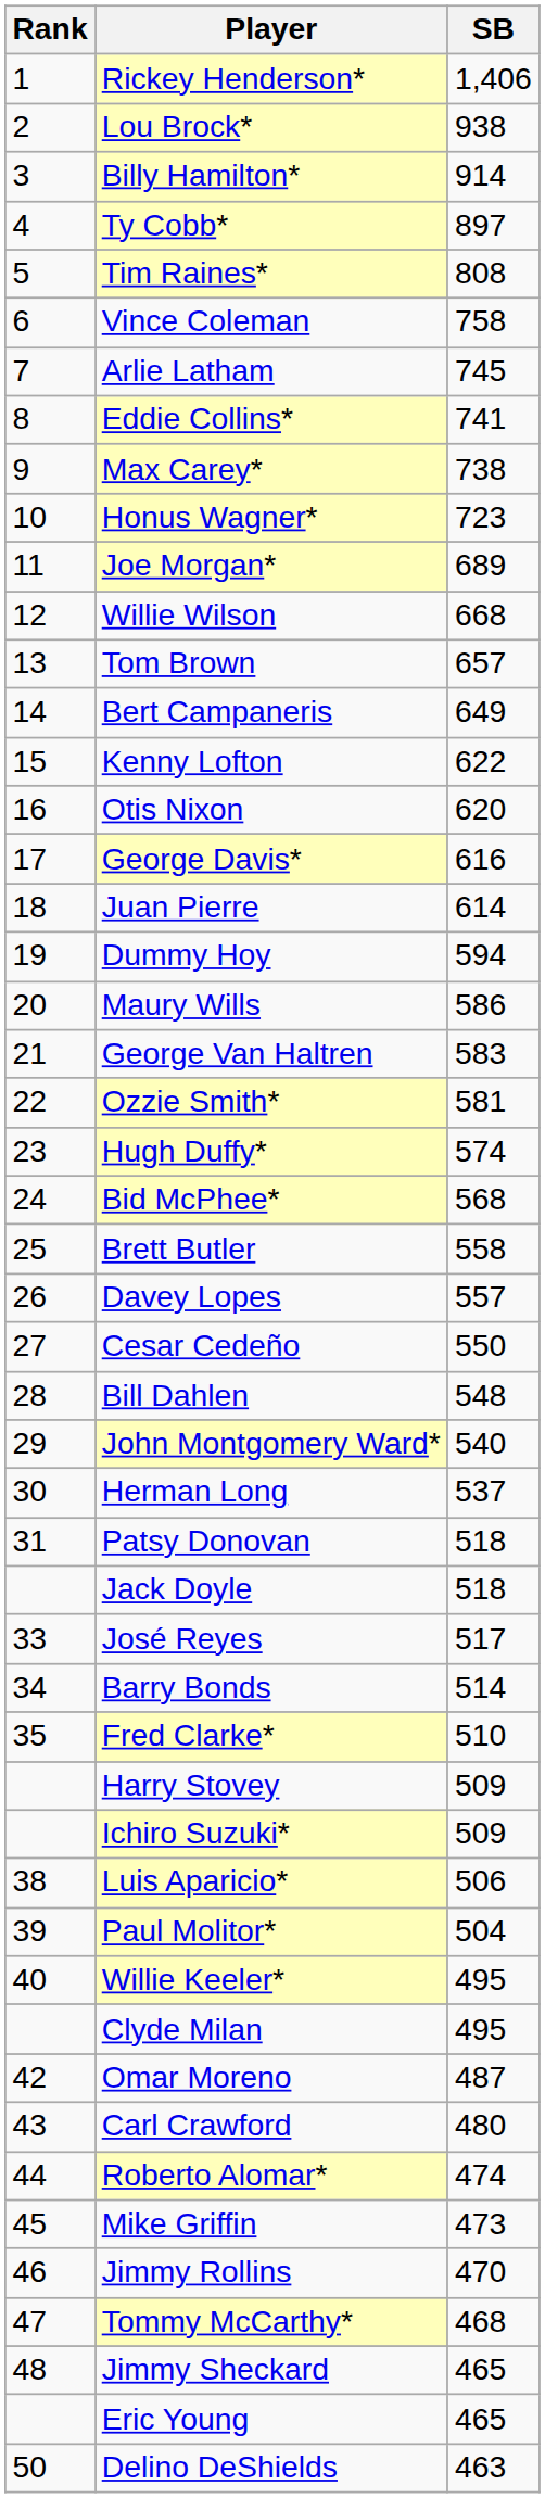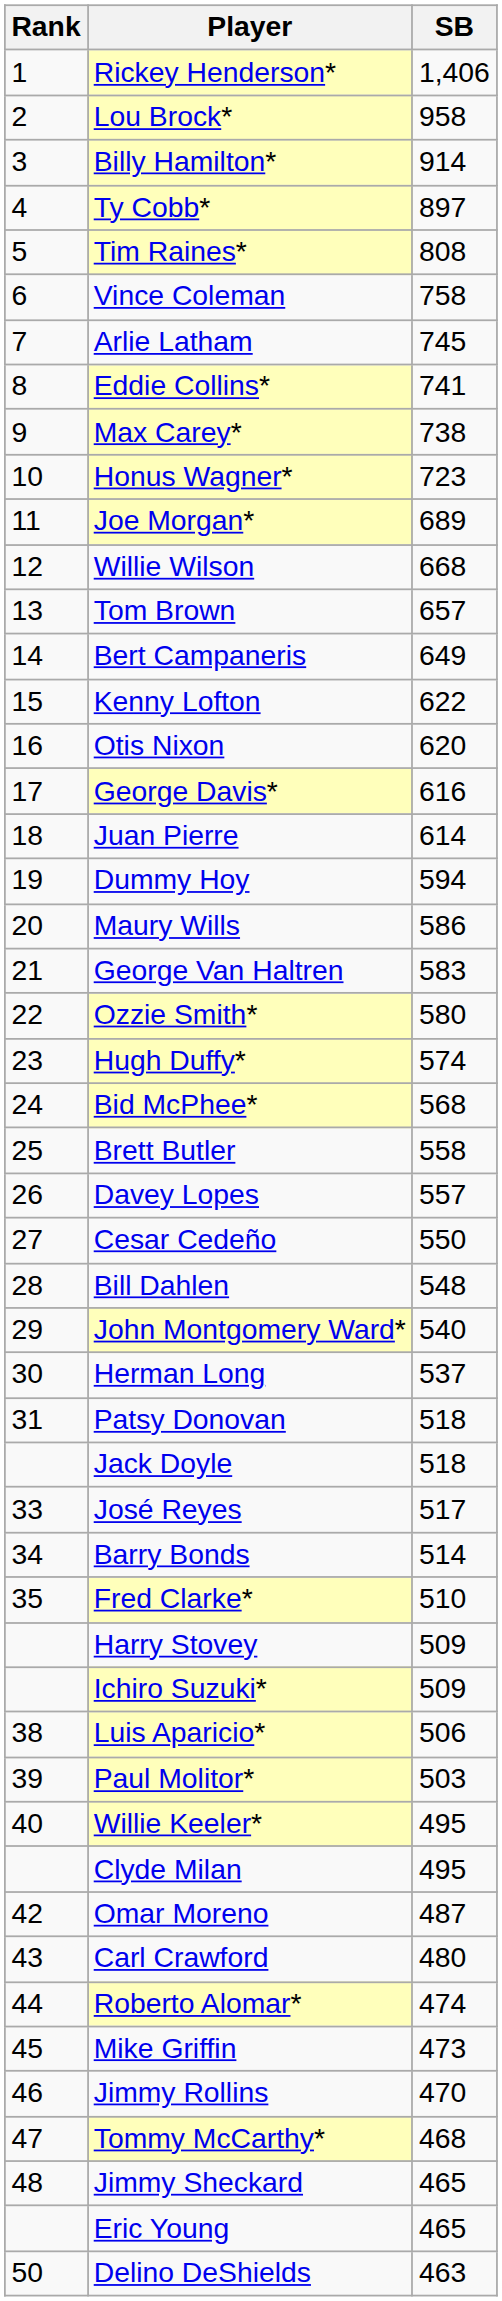 <table class="wikitable" style="float:left;">
 <tr style="white-space:nowrap;">
 <th>Rank</th>
 <th>Player</th>
 <th>SB</th>
 </tr>
 <tr>
 <td>1</td>
 <td style="background:#ffffbb;"><a href='#'>Rickey Henderson</a>*</td>
 <td>1,406</td>
 </tr>
 <tr>
 <td>2</td>
 <td style="background:#ffffbb;"><a href='#'>Lou Brock</a>*</td>
-<td>938</td>
+<td>958</td>
 </tr>
 <tr>
 <td>3</td>
 <td style="background:#ffffbb;"><a href='#'>Billy Hamilton</a>*</td>
 <td>914</td>
 </tr>
 <tr>
 <td>4</td>
 <td style="background:#ffffbb;"><a href='#'>Ty Cobb</a>*</td>
 <td>897</td>
 </tr>
 <tr>
 <td>5</td>
 <td style="background:#ffffbb;"><a href='#'>Tim Raines</a>*</td>
 <td>808</td>
 </tr>
 <tr>
 <td>6</td>
 <td><a href='#'>Vince Coleman</a></td>
 <td>758</td>
 </tr>
 <tr>
 <td>7</td>
 <td><a href='#'>Arlie Latham</a></td>
 <td>745</td>
 </tr>
 <tr>
 <td>8</td>
 <td style="background:#ffffbb;"><a href='#'>Eddie Collins</a>*</td>
 <td>741</td>
 </tr>
 <tr>
 <td>9</td>
 <td style="background:#ffffbb;"><a href='#'>Max Carey</a>*</td>
 <td>738</td>
 </tr>
 <tr>
 <td>10</td>
 <td style="background:#ffffbb;"><a href='#'>Honus Wagner</a>*</td>
 <td>723</td>
 </tr>
 <tr>
 <td>11</td>
 <td style="background:#ffffbb;"><a href='#'>Joe Morgan</a>*</td>
 <td>689</td>
 </tr>
 <tr>
 <td>12</td>
 <td><a href='#'>Willie Wilson</a></td>
 <td>668</td>
 </tr>
 <tr>
 <td>13</td>
 <td><a href='#'>Tom Brown</a></td>
 <td>657</td>
 </tr>
 <tr>
 <td>14</td>
 <td><a href='#'>Bert Campaneris</a></td>
 <td>649</td>
 </tr>
 <tr>
 <td>15</td>
 <td><a href='#'>Kenny Lofton</a></td>
 <td>622</td>
 </tr>
 <tr>
 <td>16</td>
 <td><a href='#'>Otis Nixon</a></td>
 <td>620</td>
 </tr>
 <tr>
 <td>17</td>
 <td style="background:#ffffbb;"><a href='#'>George Davis</a>*</td>
 <td>616</td>
 </tr>
 <tr>
 <td>18</td>
 <td><a href='#'>Juan Pierre</a></td>
 <td>614</td>
 </tr>
 <tr>
 <td>19</td>
 <td><a href='#'>Dummy Hoy</a></td>
 <td>594</td>
 </tr>
 <tr>
 <td>20</td>
 <td><a href='#'>Maury Wills</a></td>
 <td>586</td>
 </tr>
 <tr>
 <td>21</td>
 <td><a href='#'>George Van Haltren</a></td>
 <td>583</td>
 </tr>
 <tr>
 <td>22</td>
 <td style="background:#ffffbb;"><a href='#'>Ozzie Smith</a>*</td>
-<td>581</td>
+<td>580</td>
 </tr>
 <tr>
 <td>23</td>
 <td style="background:#ffffbb;"><a href='#'>Hugh Duffy</a>*</td>
 <td>574</td>
 </tr>
 <tr>
 <td>24</td>
 <td style="background:#ffffbb;"><a href='#'>Bid McPhee</a>*</td>
 <td>568</td>
 </tr>
 <tr>
 <td>25</td>
 <td><a href='#'>Brett Butler</a></td>
 <td>558</td>
 </tr>
 <tr>
 <td>26</td>
 <td><a href='#'>Davey Lopes</a></td>
 <td>557</td>
 </tr>
 <tr>
 <td>27</td>
 <td><a href='#'>Cesar Cedeño</a></td>
 <td>550</td>
 </tr>
 <tr>
 <td>28</td>
 <td><a href='#'>Bill Dahlen</a></td>
 <td>548</td>
 </tr>
 <tr>
 <td>29</td>
 <td style="background:#ffffbb;"><a href='#'>John Montgomery Ward</a>*</td>
 <td>540</td>
 </tr>
 <tr>
 <td>30</td>
 <td><a href='#'>Herman Long</a></td>
 <td>537</td>
 </tr>
 <tr>
 <td>31</td>
 <td><a href='#'>Patsy Donovan</a></td>
 <td>518</td>
 </tr>
 <tr>
 <td></td>
 <td><a href='#'>Jack Doyle</a></td>
 <td>518</td>
 </tr>
 <tr>
 <td>33</td>
 <td><a href='#'>José Reyes</a></td>
 <td>517</td>
 </tr>
 <tr>
 <td>34</td>
 <td><a href='#'>Barry Bonds</a></td>
 <td>514</td>
 </tr>
 <tr>
 <td>35</td>
 <td style="background:#ffffbb;"><a href='#'>Fred Clarke</a>*</td>
 <td>510</td>
 </tr>
 <tr>
 <td></td>
 <td><a href='#'>Harry Stovey</a></td>
 <td>509</td>
 </tr>
 <tr>
 <td></td>
 <td style="background:#ffffbb;"><a href='#'>Ichiro Suzuki</a>*</td>
 <td>509</td>
 </tr>
 <tr>
 <td>38</td>
 <td style="background:#ffffbb;"><a href='#'>Luis Aparicio</a>*</td>
 <td>506</td>
 </tr>
 <tr>
 <td>39</td>
 <td style="background:#ffffbb;"><a href='#'>Paul Molitor</a>*</td>
-<td>504</td>
+<td>503</td>
 </tr>
 <tr>
 <td>40</td>
 <td style="background:#ffffbb;"><a href='#'>Willie Keeler</a>*</td>
 <td>495</td>
 </tr>
 <tr>
 <td></td>
 <td><a href='#'>Clyde Milan</a></td>
 <td>495</td>
 </tr>
 <tr>
 <td>42</td>
 <td><a href='#'>Omar Moreno</a></td>
 <td>487</td>
 </tr>
 <tr>
 <td>43</td>
 <td><a href='#'>Carl Crawford</a></td>
 <td>480</td>
 </tr>
 <tr>
 <td>44</td>
 <td style="background:#ffffbb;"><a href='#'>Roberto Alomar</a>*</td>
 <td>474</td>
 </tr>
 <tr>
 <td>45</td>
 <td><a href='#'>Mike Griffin</a></td>
 <td>473</td>
 </tr>
 <tr>
 <td>46</td>
 <td><a href='#'>Jimmy Rollins</a></td>
 <td>470</td>
 </tr>
 <tr>
 <td>47</td>
 <td style="background:#ffffbb;"><a href='#'>Tommy McCarthy</a>*</td>
 <td>468</td>
 </tr>
 <tr>
 <td>48</td>
 <td><a href='#'>Jimmy Sheckard</a></td>
 <td>465</td>
 </tr>
 <tr>
 <td></td>
 <td><a href='#'>Eric Young</a></td>
 <td>465</td>
 </tr>
 <tr>
 <td>50</td>
 <td><a href='#'>Delino DeShields</a></td>
 <td>463</td>
 </tr>
 </table>
